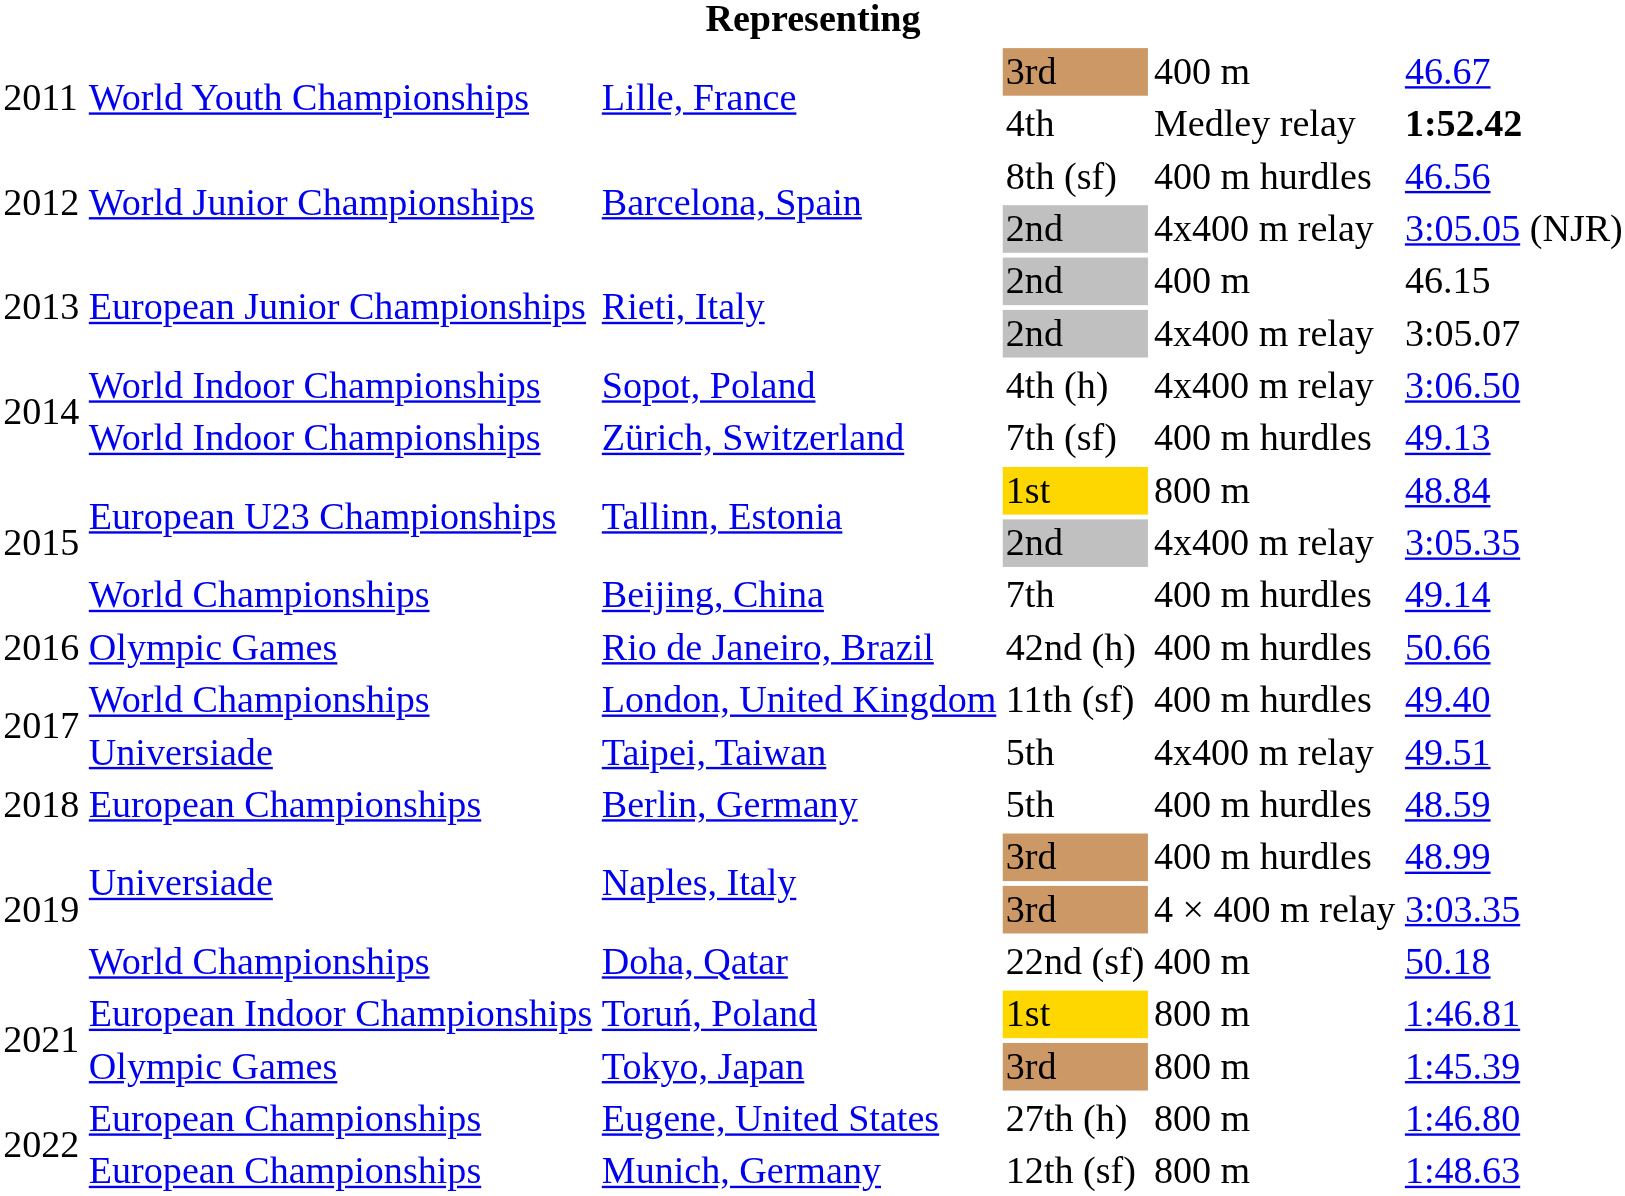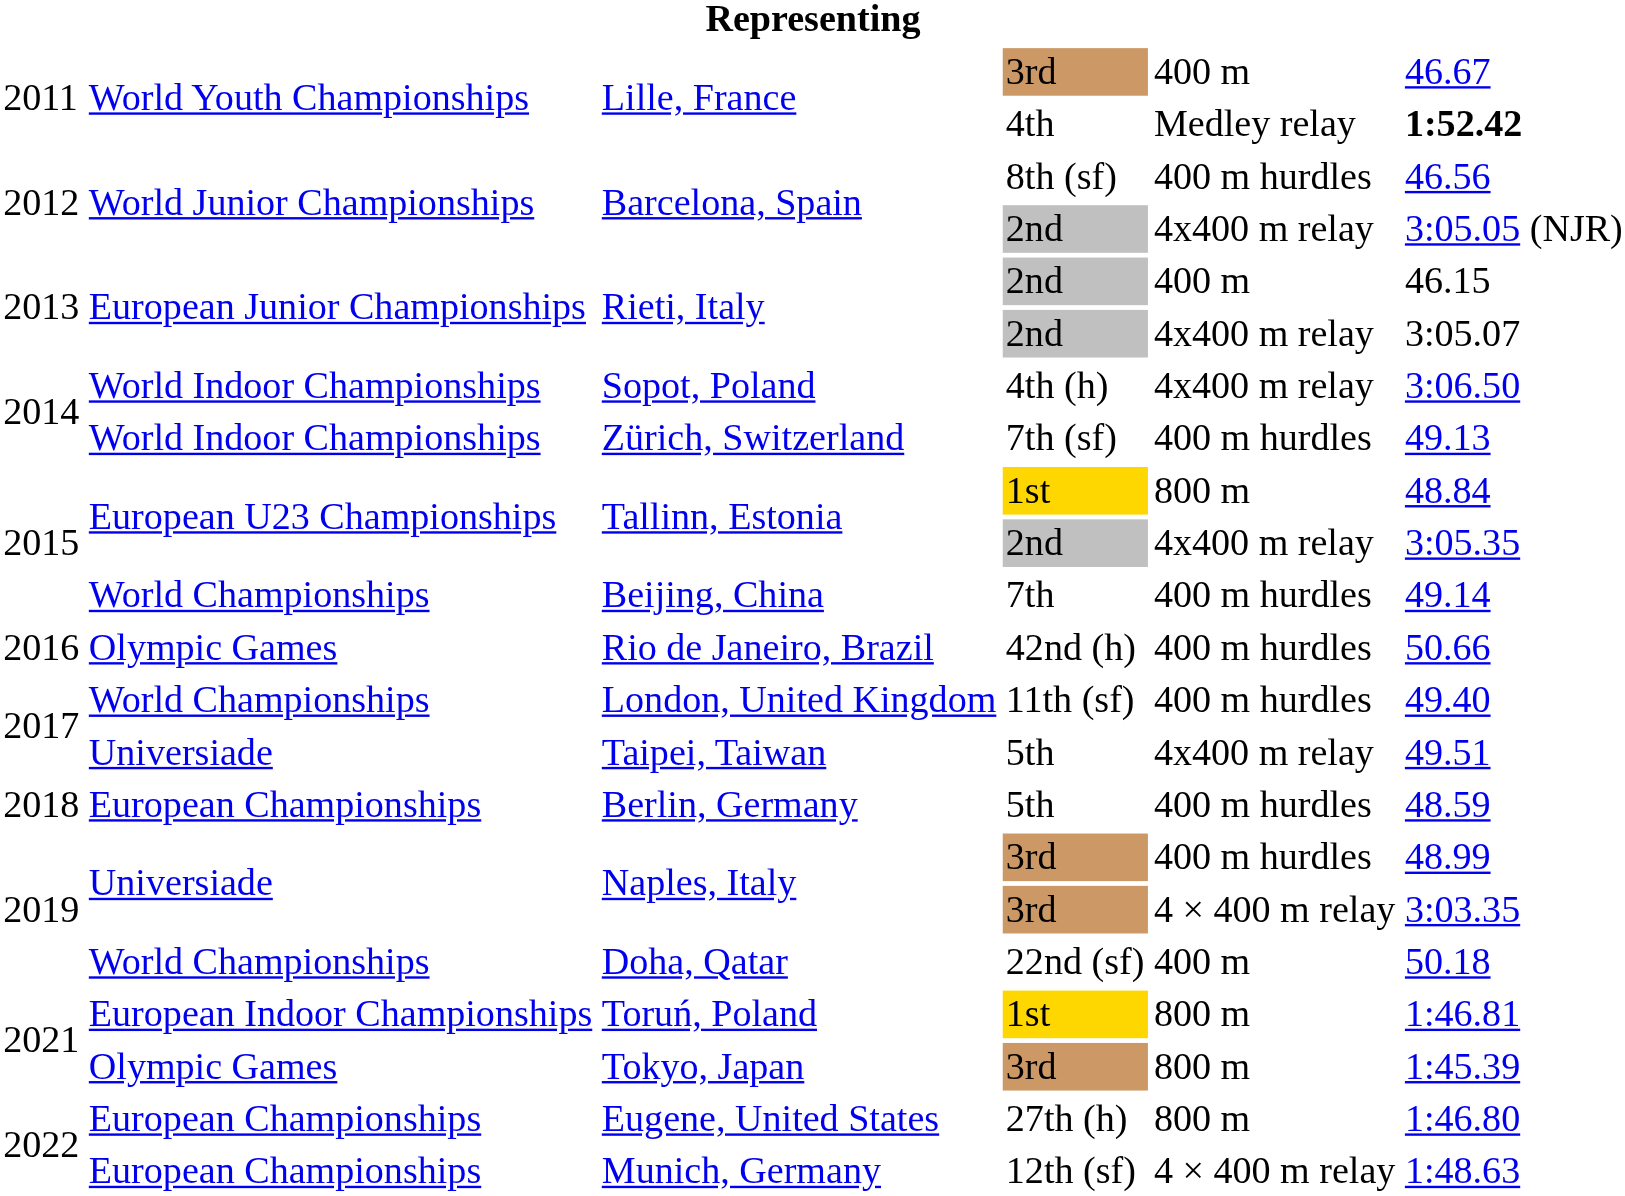 <table>
 <tr>
 <th colspan="6">Representing </th>
 </tr>
 <tr>
 <td rowspan=2>2011</td>
 <td rowspan=2><a href='#'>World Youth Championships</a></td>
 <td rowspan=2><a href='#'>Lille, France</a></td>
 <td bgcolor="cc9966">3rd</td>
 <td>400 m</td>
 <td><a href='#'>46.67</a></td>
 </tr>
 <tr>
 <td>4th</td>
 <td>Medley relay</td>
 <td><strong>1:52.42</strong></td>
 </tr>
 <tr>
 <td rowspan=2>2012</td>
 <td rowspan=2><a href='#'>World Junior Championships</a></td>
 <td rowspan=2><a href='#'>Barcelona, Spain</a></td>
 <td>8th (sf)</td>
 <td>400 m hurdles</td>
 <td><a href='#'>46.56</a></td>
 </tr>
 <tr>
 <td bgcolor="silver">2nd</td>
 <td>4x400 m relay</td>
 <td><a href='#'>3:05.05</a> (NJR)</td>
 </tr>
 <tr>
 <td rowspan=2>2013</td>
 <td rowspan=2><a href='#'>European Junior Championships</a></td>
 <td rowspan=2><a href='#'>Rieti, Italy</a></td>
 <td bgcolor=silver>2nd</td>
 <td>400 m</td>
 <td>46.15</td>
 </tr>
 <tr>
 <td bgcolor=silver>2nd</td>
 <td>4x400 m relay</td>
 <td>3:05.07</td>
 </tr>
 <tr>
 <td rowspan=2>2014</td>
 <td><a href='#'>World Indoor Championships</a></td>
 <td><a href='#'>Sopot, Poland</a></td>
 <td>4th (h)</td>
 <td>4x400 m relay</td>
 <td><a href='#'>3:06.50</a></td>
 </tr>
 <tr>
 <td><a href='#'>World Indoor Championships</a></td>
 <td><a href='#'>Zürich, Switzerland</a></td>
 <td>7th (sf)</td>
 <td>400 m hurdles</td>
 <td><a href='#'>49.13</a></td>
 </tr>
 <tr>
 <td rowspan=3>2015</td>
 <td rowspan=2><a href='#'>European U23 Championships</a></td>
 <td rowspan=2><a href='#'>Tallinn, Estonia</a></td>
 <td bgcolor=gold>1st</td>
 <td>800 m</td>
 <td><a href='#'>48.84</a></td>
 </tr>
 <tr>
 <td bgcolor=silver>2nd</td>
 <td>4x400 m relay</td>
 <td><a href='#'>3:05.35</a></td>
 </tr>
 <tr>
 <td><a href='#'>World Championships</a></td>
 <td><a href='#'>Beijing, China</a></td>
 <td>7th</td>
 <td>400 m hurdles</td>
 <td><a href='#'>49.14</a></td>
 </tr>
 <tr>
 <td>2016</td>
 <td><a href='#'>Olympic Games</a></td>
 <td><a href='#'>Rio de Janeiro, Brazil</a></td>
 <td>42nd (h)</td>
 <td>400 m hurdles</td>
 <td><a href='#'>50.66</a></td>
 </tr>
 <tr>
 <td rowspan=2>2017</td>
 <td><a href='#'>World Championships</a></td>
 <td><a href='#'>London, United Kingdom</a></td>
 <td>11th (sf)</td>
 <td>400 m hurdles</td>
 <td><a href='#'>49.40</a></td>
 </tr>
 <tr>
 <td><a href='#'>Universiade</a></td>
 <td><a href='#'>Taipei, Taiwan</a></td>
 <td>5th</td>
 <td>4x400 m relay</td>
 <td><a href='#'>49.51</a></td>
 </tr>
 <tr>
 <td>2018</td>
 <td><a href='#'>European Championships</a></td>
 <td><a href='#'>Berlin, Germany</a></td>
 <td>5th</td>
 <td>400 m hurdles</td>
 <td><a href='#'>48.59</a></td>
 </tr>
 <tr>
 <td rowspan=3>2019</td>
 <td rowspan=2><a href='#'>Universiade</a></td>
 <td rowspan=2><a href='#'>Naples, Italy</a></td>
 <td bgcolor=cc9966>3rd</td>
 <td>400 m hurdles</td>
 <td><a href='#'>48.99</a></td>
 </tr>
 <tr>
 <td bgcolor=cc9966>3rd</td>
 <td>4 × 400 m relay</td>
 <td><a href='#'>3:03.35</a></td>
 </tr>
 <tr>
 <td><a href='#'>World Championships</a></td>
 <td><a href='#'>Doha, Qatar</a></td>
 <td>22nd (sf)</td>
 <td>400 m</td>
 <td><a href='#'>50.18</a></td>
 </tr>
 <tr>
 <td rowspan=2>2021</td>
 <td><a href='#'>European Indoor Championships</a></td>
 <td><a href='#'>Toruń, Poland</a></td>
 <td bgcolor=gold>1st</td>
 <td>800 m</td>
 <td><a href='#'>1:46.81</a></td>
 </tr>
 <tr>
 <td><a href='#'>Olympic Games</a></td>
 <td><a href='#'>Tokyo, Japan</a></td>
 <td bgcolor=cc9966>3rd</td>
 <td>800 m</td>
 <td><a href='#'>1:45.39</a></td>
 </tr>
 <tr>
 <td rowspan=2>2022</td>
 <td><a href='#'>European Championships</a></td>
 <td><a href='#'>Eugene, United States</a></td>
 <td>27th (h)</td>
 <td>800 m</td>
 <td><a href='#'>1:46.80</a></td>
 </tr>
 <tr>
 <td><a href='#'>European Championships</a></td>
 <td><a href='#'>Munich, Germany</a></td>
 <td>12th (sf)</td>
-<td>800 m</td>
+<td>4 × 400 m relay</td>
 <td><a href='#'>1:48.63</a></td>
 </tr>
 </table>
